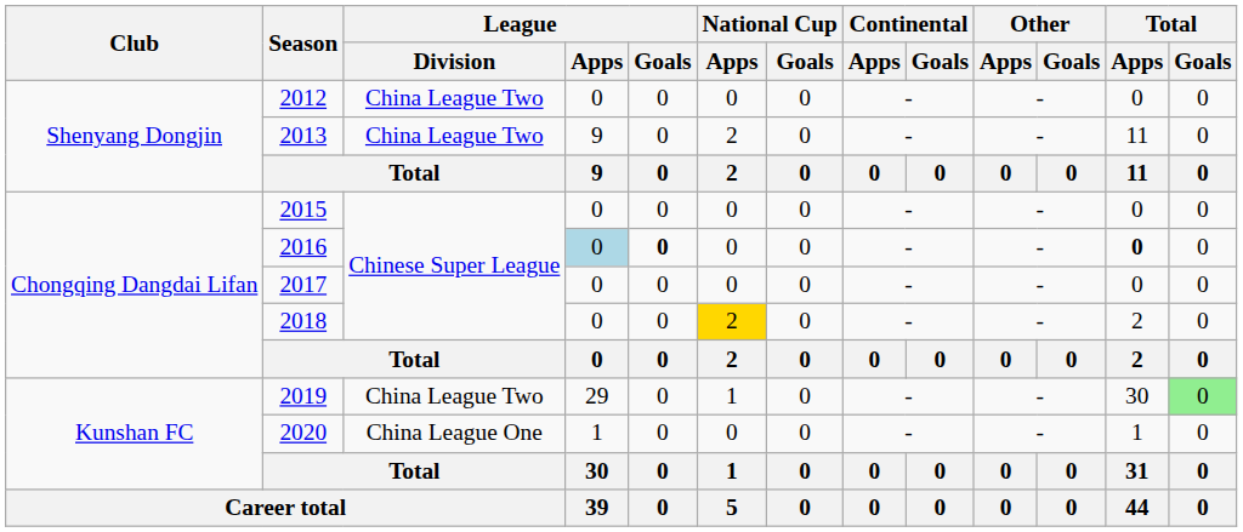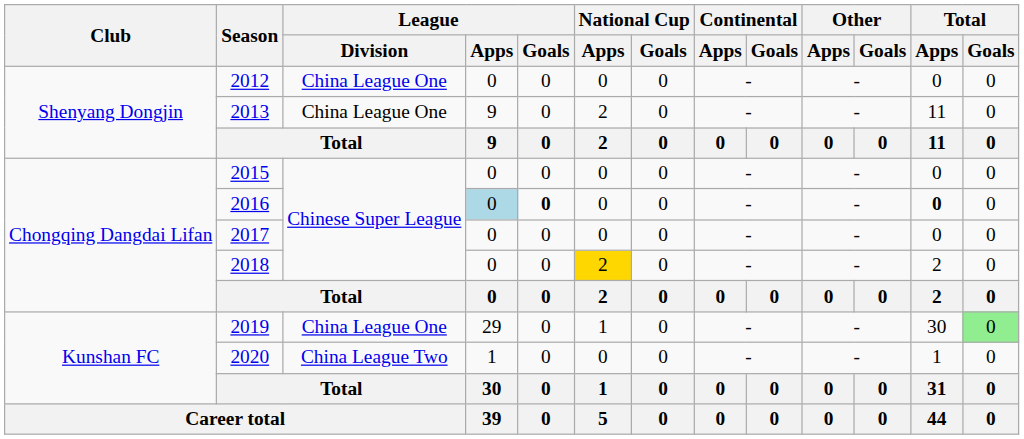 <table class="wikitable" style="text-align: center">
 <tr>
 <th rowspan="2">Club</th>
 <th rowspan="2">Season</th>
 <th colspan="3">League</th>
 <th colspan="2">National Cup</th>
 <th colspan="2">Continental</th>
 <th colspan="2">Other</th>
 <th colspan="2">Total</th>
 </tr>
 <tr>
 <th>Division</th>
 <th>Apps</th>
 <th>Goals</th>
 <th>Apps</th>
 <th>Goals</th>
 <th>Apps</th>
 <th>Goals</th>
 <th>Apps</th>
 <th>Goals</th>
 <th>Apps</th>
 <th>Goals</th>
 </tr>
 <tr>
 <td rowspan=3><a href='#'>Shenyang Dongjin</a></td>
 <td><a href='#'>2012</a></td>
-<td><a href='#'>China League Two</a></td>
+<td><a href='#'>China League One</a></td>
 <td>0</td>
 <td>0</td>
 <td>0</td>
 <td>0</td>
 <td colspan="2">-</td>
 <td colspan="2">-</td>
 <td>0</td>
 <td>0</td>
 </tr>
 <tr>
 <td><a href='#'>2013</a></td>
-<td><a href='#'>China League Two</a></td>
+<td>China League One</td>
 <td>9</td>
 <td>0</td>
 <td>2</td>
 <td>0</td>
 <td colspan="2">-</td>
 <td colspan="2">-</td>
 <td>11</td>
 <td>0</td>
 </tr>
 <tr>
 <th colspan="2">Total</th>
 <th>9</th>
 <th>0</th>
 <th>2</th>
 <th>0</th>
 <th>0</th>
 <th>0</th>
 <th>0</th>
 <th>0</th>
 <th>11</th>
 <th>0</th>
 </tr>
 <tr>
 <td rowspan=5><a href='#'>Chongqing Dangdai Lifan</a></td>
 <td><a href='#'>2015</a></td>
 <td rowspan="4"><a href='#'>Chinese Super League</a></td>
 <td>0</td>
 <td>0</td>
 <td>0</td>
 <td>0</td>
 <td colspan="2">-</td>
 <td colspan="2">-</td>
 <td>0</td>
 <td>0</td>
 </tr>
 <tr>
 <td><a href='#'>2016</a></td>
 <td style="background: lightblue;">0</td>
 <td><strong>0</strong></td>
 <td>0</td>
 <td>0</td>
 <td colspan="2">-</td>
 <td colspan="2">-</td>
 <td><strong>0</strong></td>
 <td>0</td>
 </tr>
 <tr>
 <td><a href='#'>2017</a></td>
 <td>0</td>
 <td>0</td>
 <td>0</td>
 <td>0</td>
 <td colspan="2">-</td>
 <td colspan="2">-</td>
 <td>0</td>
 <td>0</td>
 </tr>
 <tr>
 <td><a href='#'>2018</a></td>
 <td>0</td>
 <td>0</td>
 <td style="background: gold;">2</td>
 <td>0</td>
 <td colspan="2">-</td>
 <td colspan="2">-</td>
 <td>2</td>
 <td>0</td>
 </tr>
 <tr>
 <th colspan="2">Total</th>
 <th>0</th>
 <th>0</th>
 <th>2</th>
 <th>0</th>
 <th>0</th>
 <th>0</th>
 <th>0</th>
 <th>0</th>
 <th>2</th>
 <th>0</th>
 </tr>
 <tr>
 <td rowspan=3><a href='#'>Kunshan FC</a></td>
 <td><a href='#'>2019</a></td>
-<td>China League Two</td>
+<td><a href='#'>China League One</a></td>
 <td>29</td>
 <td>0</td>
 <td>1</td>
 <td>0</td>
 <td colspan="2">-</td>
 <td colspan="2">-</td>
 <td>30</td>
 <td style="background: lightgreen;">0</td>
 </tr>
 <tr>
 <td><a href='#'>2020</a></td>
-<td>China League One</td>
+<td><a href='#'>China League Two</a></td>
 <td>1</td>
 <td>0</td>
 <td>0</td>
 <td>0</td>
 <td colspan="2">-</td>
 <td colspan="2">-</td>
 <td>1</td>
 <td>0</td>
 </tr>
 <tr>
 <th colspan="2">Total</th>
 <th>30</th>
 <th>0</th>
 <th>1</th>
 <th>0</th>
 <th>0</th>
 <th>0</th>
 <th>0</th>
 <th>0</th>
 <th>31</th>
 <th>0</th>
 </tr>
 <tr>
 <th colspan=3>Career total</th>
 <th>39</th>
 <th>0</th>
 <th>5</th>
 <th>0</th>
 <th>0</th>
 <th>0</th>
 <th>0</th>
 <th>0</th>
 <th>44</th>
 <th>0</th>
 </tr>
 </table>
